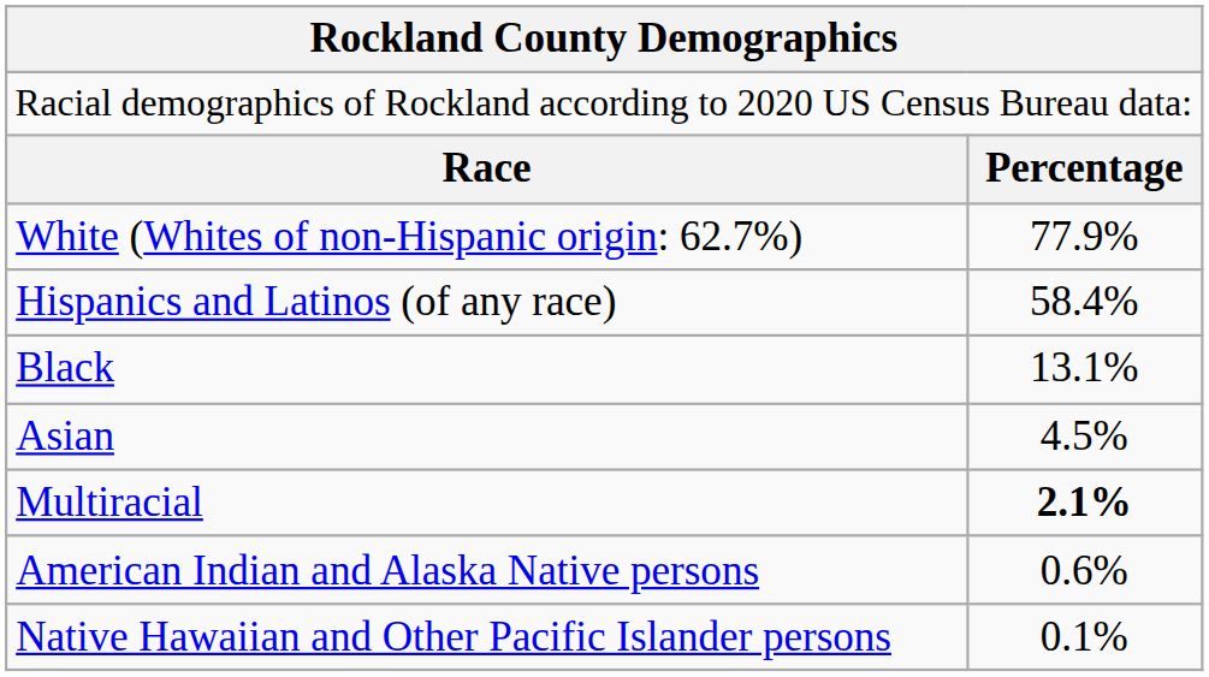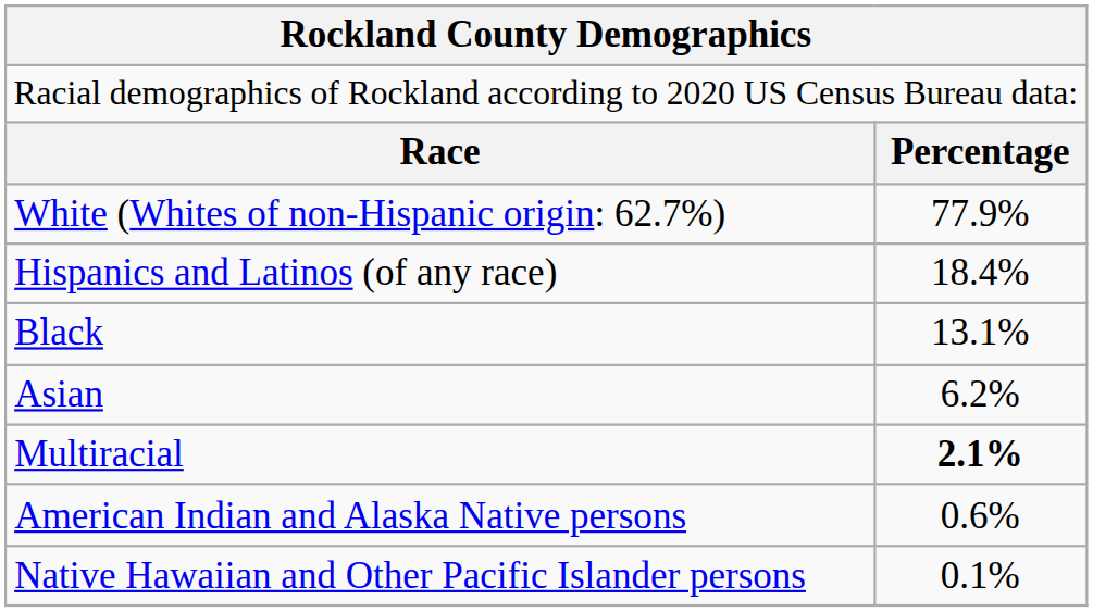 <table class="wikitable" style="float: left; margin-right: 1em;">
 <tr>
 <th colspan="2">Rockland County Demographics</th>
 </tr>
 <tr>
 <td colspan="2" style="font-size: 90%">Racial demographics of Rockland according to 2020 US Census Bureau data:</td>
 </tr>
 <tr>
 <th>Race</th>
 <th>Percentage</th>
 </tr>
 <tr>
 <td><a href='#'>White</a> (<a href='#'>Whites of non-Hispanic origin</a>: 62.7%)</td>
 <td style="text-align: center;">77.9%</td>
 </tr>
 <tr>
 <td><a href='#'>Hispanics and Latinos</a> (of any race)</td>
-<td style="text-align: center;">58.4%</td>
+<td style="text-align: center;">18.4%</td>
 </tr>
 <tr>
 <td><a href='#'>Black</a></td>
 <td style="text-align: center;">13.1%</td>
 </tr>
 <tr>
 <td><a href='#'>Asian</a></td>
-<td style="text-align: center;">4.5%</td>
+<td style="text-align: center;">6.2%</td>
 </tr>
 <tr>
 <td><a href='#'>Multiracial</a></td>
 <td style="text-align: center;"><strong>2.1%</strong></td>
 </tr>
 <tr>
 <td><a href='#'>American Indian and Alaska Native persons</a></td>
 <td style="text-align: center;">0.6%</td>
 </tr>
 <tr>
 <td><a href='#'>Native Hawaiian and Other Pacific Islander persons</a></td>
 <td style="text-align: center;">0.1%</td>
 </tr>
 </table>
